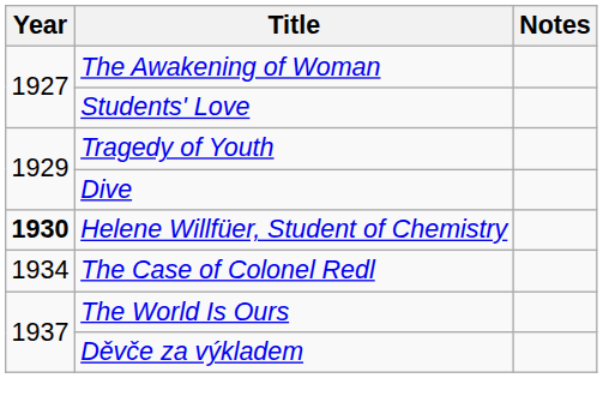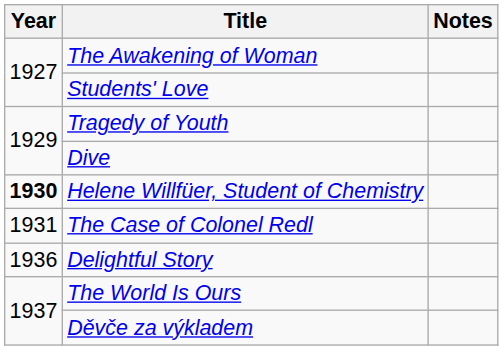 <table class="wikitable sortable">
 <tr>
 <th>Year</th>
 <th>Title</th>
 <th class="unsortable">Notes</th>
 </tr>
 <tr>
 <td rowspan=2>1927</td>
 <td><em><a href='#'>The Awakening of Woman</a></em></td>
 <td></td>
 </tr>
 <tr>
 <td><em><a href='#'>Students' Love</a></em></td>
 <td></td>
 </tr>
 <tr>
 <td rowspan=2>1929</td>
 <td><em><a href='#'>Tragedy of Youth</a></em></td>
 <td></td>
 </tr>
 <tr>
 <td><em><a href='#'>Dive</a></em></td>
 <td></td>
 </tr>
 <tr>
 <td><strong>1930</strong></td>
 <td><em><a href='#'>Helene Willfüer, Student of Chemistry</a></em></td>
 <td></td>
 </tr>
 <tr>
-<td>1934</td>
+<td>1931</td>
 <td><em><a href='#'>The Case of Colonel Redl</a></em></td>
+<td></td>
+</tr>
+<tr>
+<td>1936</td>
+<td><em><a href='#'>Delightful Story</a></em></td>
 <td></td>
 </tr>
 <tr>
 <td rowspan=2>1937</td>
 <td><em><a href='#'>The World Is Ours</a></em></td>
 <td></td>
 </tr>
 <tr>
 <td><em><a href='#'>Děvče za výkladem</a></em></td>
 <td></td>
 </tr>
 </table>
